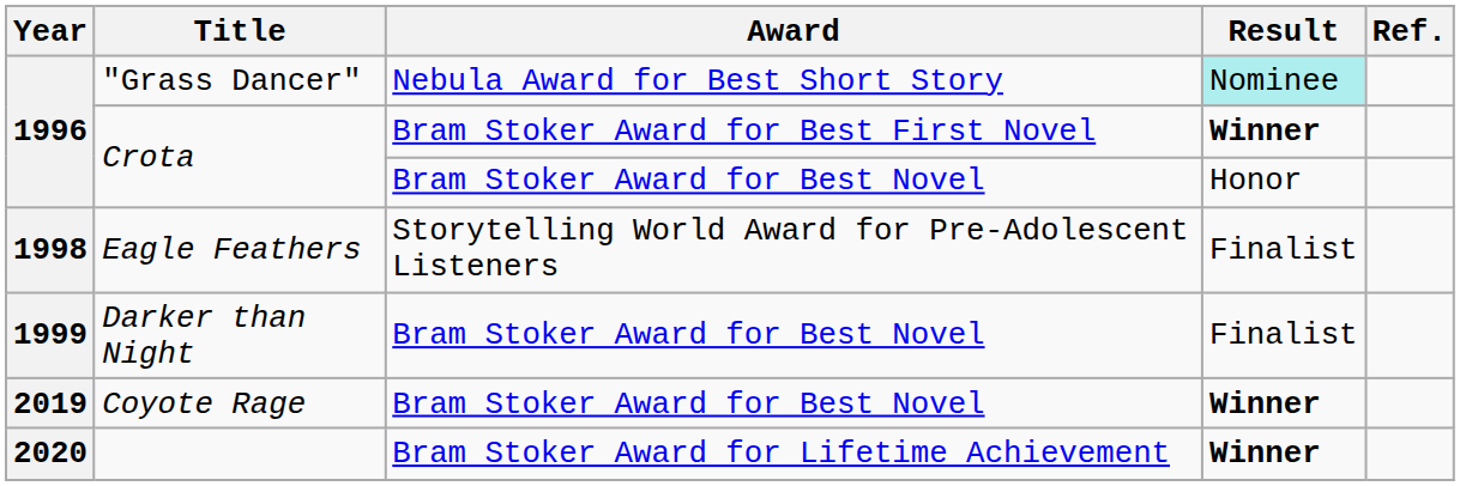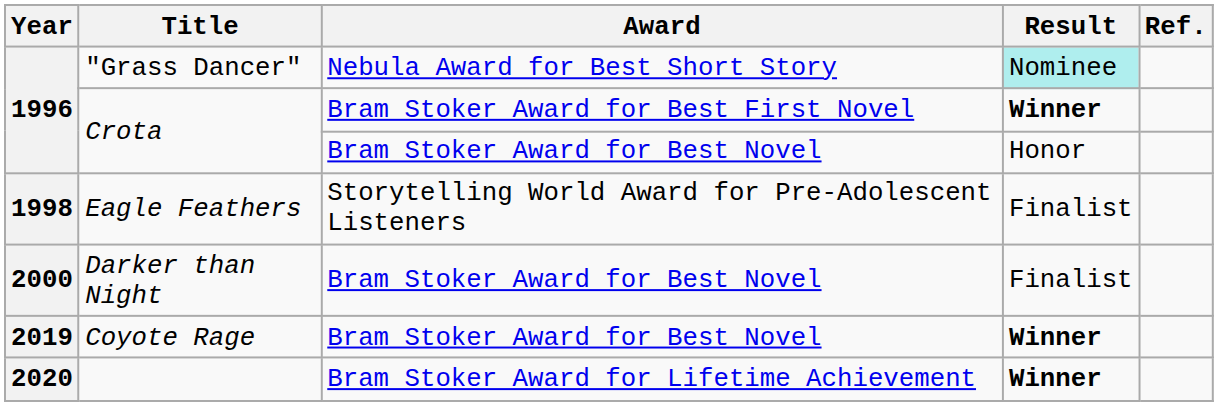 <table class="wikitable sortable mw-collapsible">
 <tr>
 <th>Year</th>
 <th>Title</th>
 <th>Award</th>
 <th>Result</th>
 <th>Ref.</th>
 </tr>
 <tr>
 <th rowspan="3">1996</th>
 <td>"Grass Dancer"</td>
 <td><a href='#'>Nebula Award for Best Short Story</a></td>
 <td style="background: paleturquoise;">Nominee</td>
 <td></td>
 </tr>
 <tr>
 <td rowspan="2"><em>Crota</em></td>
 <td><a href='#'>Bram Stoker Award for Best First Novel</a></td>
 <td><strong>Winner</strong></td>
 <td></td>
 </tr>
 <tr>
 <td><a href='#'>Bram Stoker Award for Best Novel</a></td>
 <td>Honor</td>
 <td></td>
 </tr>
 <tr>
 <th>1998</th>
 <td><em>Eagle Feathers</em></td>
 <td>Storytelling World Award for Pre-Adolescent Listeners</td>
 <td>Finalist</td>
 <td></td>
 </tr>
 <tr>
-<th>1999</th>
+<th>2000</th>
 <td><em>Darker than Night</em></td>
 <td><a href='#'>Bram Stoker Award for Best Novel</a></td>
 <td>Finalist</td>
 <td></td>
 </tr>
 <tr>
 <th>2019</th>
 <td><em>Coyote Rage</em></td>
 <td><a href='#'>Bram Stoker Award for Best Novel</a></td>
 <td><strong>Winner</strong></td>
 <td></td>
 </tr>
 <tr>
 <th>2020</th>
 <td></td>
 <td><a href='#'>Bram Stoker Award for Lifetime Achievement</a></td>
 <td><strong>Winner</strong></td>
 <td></td>
 </tr>
 </table>
